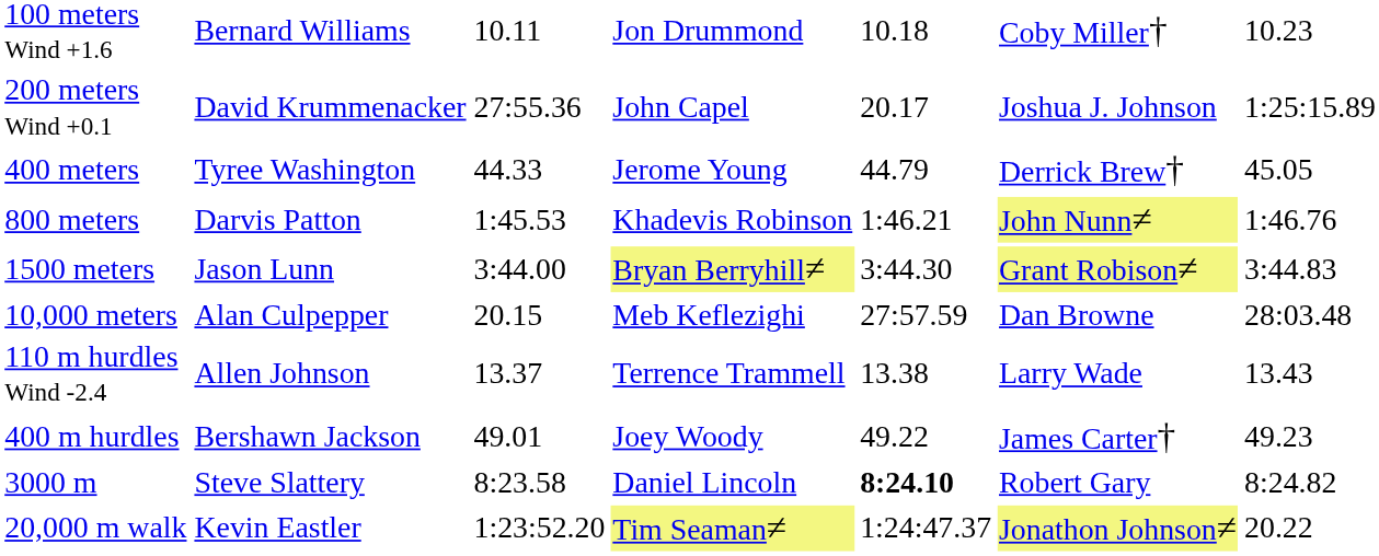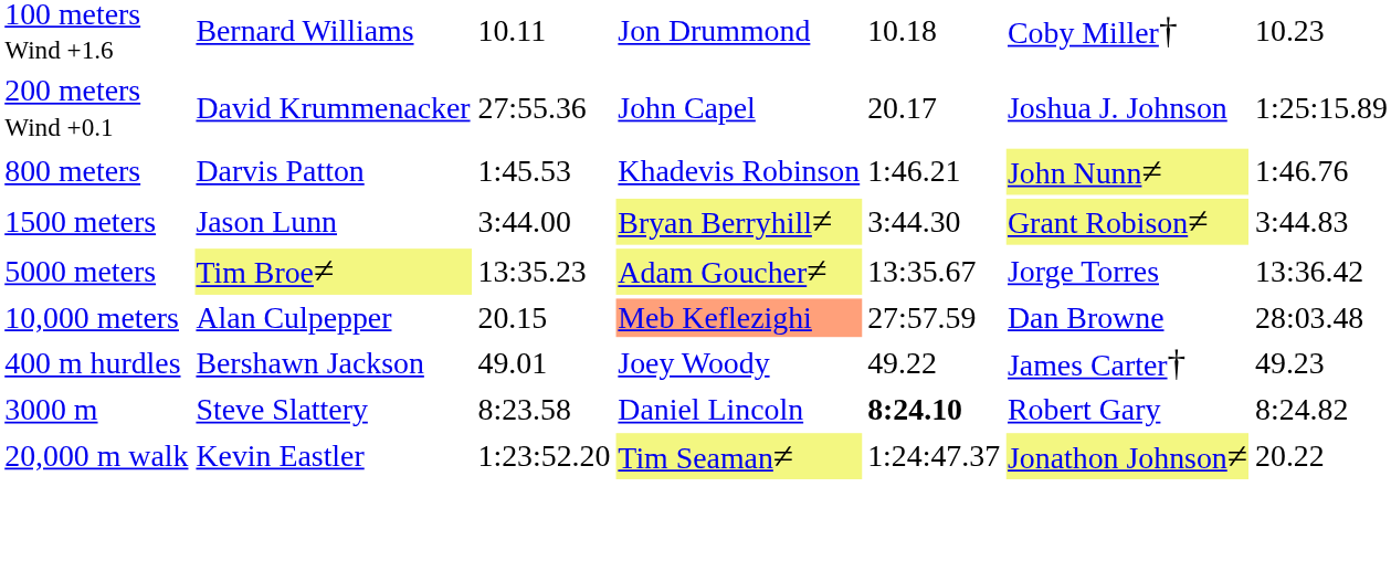 <table>
 <tr>
 <td><a href='#'>100 meters</a> <br><small>Wind +1.6</small></td>
 <td><a href='#'>Bernard Williams</a></td>
 <td>10.11</td>
 <td><a href='#'>Jon Drummond</a></td>
 <td>10.18</td>
 <td><a href='#'>Coby Miller</a><big>†</big></td>
 <td>10.23</td>
 </tr>
 <tr>
 <td><a href='#'>200 meters</a> <br><small>Wind +0.1</small></td>
 <td><a href='#'>David Krummenacker</a></td>
 <td>27:55.36</td>
 <td><a href='#'>John Capel</a></td>
 <td>20.17</td>
 <td><a href='#'>Joshua J. Johnson</a></td>
 <td>1:25:15.89</td>
 </tr>
 <tr>
-<td><a href='#'>400 meters</a></td>
-<td><a href='#'>Tyree Washington</a></td>
-<td>44.33</td>
-<td><a href='#'>Jerome Young</a></td>
-<td>44.79</td>
-<td><a href='#'>Derrick Brew</a><big>†</big></td>
-<td>45.05</td>
-</tr>
-<tr>
 <td><a href='#'>800 meters</a></td>
 <td><a href='#'>Darvis Patton</a></td>
 <td>1:45.53</td>
 <td><a href='#'>Khadevis Robinson</a></td>
 <td>1:46.21</td>
 <td bgcolor=#F3F781><a href='#'>John Nunn</a><big>≠</big></td>
 <td>1:46.76</td>
 </tr>
 <tr>
 <td><a href='#'>1500 meters</a></td>
 <td><a href='#'>Jason Lunn</a></td>
 <td>3:44.00</td>
 <td bgcolor=#F3F781><a href='#'>Bryan Berryhill</a><big>≠</big></td>
 <td>3:44.30</td>
 <td bgcolor=#F3F781><a href='#'>Grant Robison</a><big>≠</big></td>
 <td>3:44.83</td>
 </tr>
 <tr>
+<td><a href='#'>5000 meters</a></td>
+<td bgcolor=#F3F781><a href='#'>Tim Broe</a><big>≠</big></td>
+<td>13:35.23</td>
+<td bgcolor=#F3F781><a href='#'>Adam Goucher</a><big>≠</big></td>
+<td>13:35.67</td>
+<td><a href='#'>Jorge Torres</a></td>
+<td>13:36.42</td>
+</tr>
+<tr>
 <td><a href='#'>10,000 meters</a></td>
 <td><a href='#'>Alan Culpepper</a></td>
 <td>20.15</td>
-<td><a href='#'>Meb Keflezighi</a></td>
+<td style="background: lightsalmon;"><a href='#'>Meb Keflezighi</a></td>
 <td>27:57.59</td>
 <td><a href='#'>Dan Browne</a></td>
 <td>28:03.48</td>
-</tr>
-<tr>
-<td><a href='#'>110 m hurdles</a> <br><small>Wind -2.4</small></td>
-<td><a href='#'>Allen Johnson</a></td>
-<td>13.37</td>
-<td><a href='#'>Terrence Trammell</a></td>
-<td>13.38</td>
-<td><a href='#'>Larry Wade</a></td>
-<td>13.43</td>
 </tr>
 <tr>
 <td><a href='#'>400 m hurdles</a></td>
 <td><a href='#'>Bershawn Jackson</a></td>
 <td>49.01</td>
 <td><a href='#'>Joey Woody</a></td>
 <td>49.22</td>
 <td><a href='#'>James Carter</a><big>†</big></td>
 <td>49.23</td>
 </tr>
 <tr>
 <td><a href='#'>3000 m</a> </td>
 <td><a href='#'>Steve Slattery</a></td>
 <td>8:23.58</td>
 <td><a href='#'>Daniel Lincoln</a></td>
 <td><strong>8:24.10</strong></td>
 <td><a href='#'>Robert Gary</a></td>
 <td>8:24.82</td>
 </tr>
 <tr>
 <td><a href='#'>20,000 m walk</a></td>
 <td><a href='#'>Kevin Eastler</a></td>
 <td>1:23:52.20</td>
 <td bgcolor=#F3F781><a href='#'>Tim Seaman</a><big>≠</big></td>
 <td>1:24:47.37</td>
 <td bgcolor=#F3F781><a href='#'>Jonathon Johnson</a><big>≠</big></td>
 <td>20.22</td>
 </tr>
 </table>
